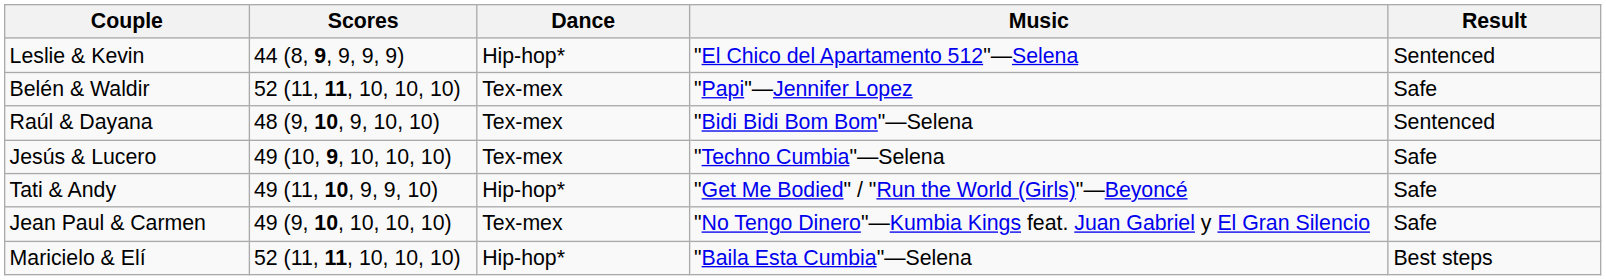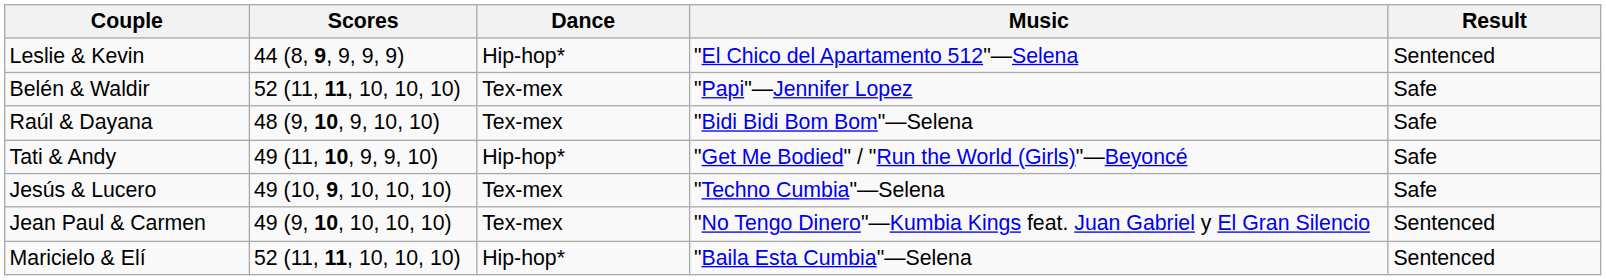 <table class="wikitable sortable" style="width:95%; white-space:nowrap;">
 <tr>
 <th style="width:15%;">Couple</th>
 <th style="width:14%;">Scores</th>
 <th style="width:13%;">Dance</th>
 <th style="width:40%;">Music</th>
 <th style="width:13%;">Result</th>
 </tr>
 <tr>
 <td>Leslie & Kevin</td>
 <td>44 (8, <strong>9</strong>, 9, 9, 9)</td>
 <td>Hip-hop*</td>
 <td>"<a href='#'>El Chico del Apartamento 512</a>"—<a href='#'>Selena</a></td>
 <td>Sentenced</td>
 </tr>
 <tr>
 <td>Belén & Waldir</td>
 <td>52 (11, <strong>11</strong>, 10, 10, 10)</td>
 <td>Tex-mex</td>
 <td>"<a href='#'>Papi</a>"—<a href='#'>Jennifer Lopez</a></td>
 <td>Safe</td>
 </tr>
 <tr>
 <td>Raúl & Dayana</td>
 <td>48 (9, <strong>10</strong>, 9, 10, 10)</td>
 <td>Tex-mex</td>
 <td>"<a href='#'>Bidi Bidi Bom Bom</a>"—Selena</td>
-<td>Sentenced</td>
-</tr>
-<tr>
-<td>Jesús & Lucero</td>
-<td>49 (10, <strong>9</strong>, 10, 10, 10)</td>
-<td>Tex-mex</td>
-<td>"<a href='#'>Techno Cumbia</a>"—Selena</td>
 <td>Safe</td>
 </tr>
 <tr>
 <td>Tati & Andy</td>
 <td>49 (11, <strong>10</strong>, 9, 9, 10)</td>
 <td>Hip-hop*</td>
 <td>"<a href='#'>Get Me Bodied</a>" / "<a href='#'>Run the World (Girls)</a>"—<a href='#'>Beyoncé</a></td>
 <td>Safe</td>
 </tr>
 <tr>
+<td>Jesús & Lucero</td>
+<td>49 (10, <strong>9</strong>, 10, 10, 10)</td>
+<td>Tex-mex</td>
+<td>"<a href='#'>Techno Cumbia</a>"—Selena</td>
+<td>Safe</td>
+</tr>
+<tr>
 <td>Jean Paul & Carmen</td>
 <td>49 (9, <strong>10</strong>, 10, 10, 10)</td>
 <td>Tex-mex</td>
 <td>"<a href='#'>No Tengo Dinero</a>"—<a href='#'>Kumbia Kings</a> feat. <a href='#'>Juan Gabriel</a> y <a href='#'>El Gran Silencio</a></td>
-<td>Safe</td>
+<td>Sentenced</td>
 </tr>
 <tr>
 <td>Maricielo & Elí</td>
 <td>52 (11, <strong>11</strong>, 10, 10, 10)</td>
 <td>Hip-hop*</td>
 <td>"<a href='#'>Baila Esta Cumbia</a>"—Selena</td>
-<td>Best steps</td>
+<td>Sentenced</td>
 </tr>
 </table>
